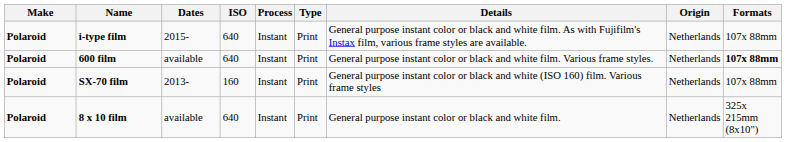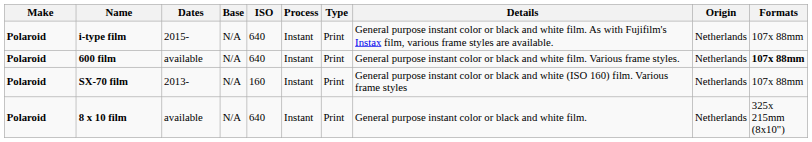 <table class="wikitable">
 <tr>
 <th scope="col" style="width: 100px;">Make</th>
 <th scope="col" style="width: 120px;">Name</th>
 <th scope="col" style="width: 80px;">Dates</th>
+<th scope="col" style="width: 30px;">Base</th>
 <th scope="col" style="width: 45px;">ISO</th>
 <th scope="col" style="width: 40px;">Process</th>
 <th scope="col" style="width: 40px;">Type</th>
 <th scope="col" style="width: 500px;">Details</th>
 <th scope="col" style="width: 60px;">Origin</th>
 <th scope="col" style="width: 80px;">Formats</th>
 </tr>
 <tr>
 <td><strong>Polaroid</strong></td>
 <td><strong>i-type film </strong></td>
 <td>2015-</td>
+<td>N/A</td>
 <td>640</td>
 <td>Instant</td>
 <td>Print</td>
 <td>General purpose instant color or black and white film. As with Fujifilm's <a href='#'>Instax</a> film, various frame styles are available.</td>
 <td>Netherlands</td>
 <td>107x 88mm</td>
 </tr>
 <tr>
 <td><strong>Polaroid</strong></td>
 <td><strong>600 film</strong></td>
 <td>available</td>
+<td>N/A</td>
 <td>640</td>
 <td>Instant</td>
 <td>Print</td>
 <td>General purpose instant color or black and white film. Various frame styles.</td>
 <td>Netherlands</td>
 <td><strong>107x 88mm</strong></td>
 </tr>
 <tr>
 <td><strong>Polaroid</strong></td>
 <td><strong>SX-70 film</strong></td>
 <td>2013-</td>
+<td>N/A</td>
 <td>160</td>
 <td>Instant</td>
 <td>Print</td>
 <td>General purpose instant color or black and white (ISO 160) film. Various frame styles</td>
 <td>Netherlands</td>
 <td>107x 88mm</td>
 </tr>
 <tr>
 <td><strong>Polaroid</strong></td>
 <td><strong>8 x 10 film</strong></td>
 <td>available</td>
+<td>N/A</td>
 <td>640</td>
 <td>Instant</td>
 <td>Print</td>
 <td>General purpose instant color or black and white film.</td>
 <td>Netherlands</td>
 <td>325x 215mm (8x10")</td>
 </tr>
 </table>
